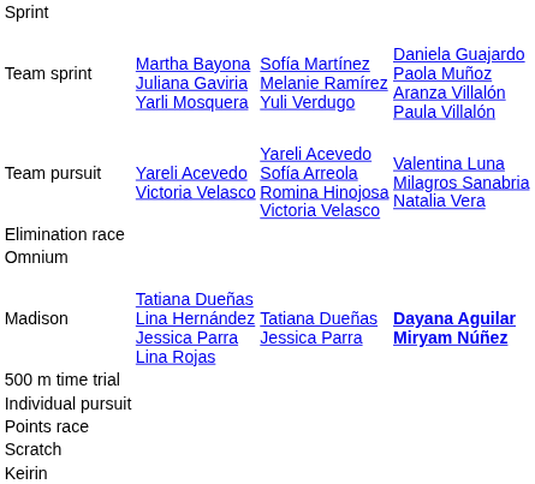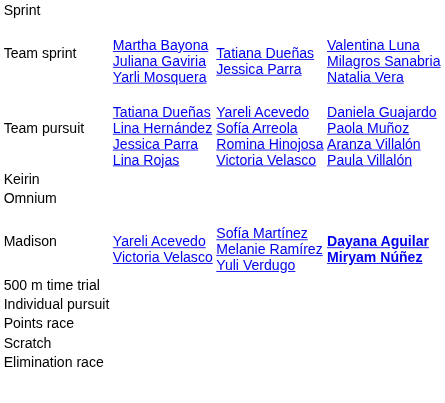 <table>
 <tr>
 <td>Sprint</td>
 <td></td>
 <td></td>
 <td></td>
 </tr>
 <tr>
 <td>Team sprint</td>
 <td><br><a href='#'>Martha Bayona</a><br><a href='#'>Juliana Gaviria</a><br><a href='#'>Yarli Mosquera</a></td>
-<td><br><a href='#'>Sofía Martínez</a><br><a href='#'>Melanie Ramírez</a><br><a href='#'>Yuli Verdugo</a></td>
+<td><br><a href='#'>Tatiana Dueñas</a><br><a href='#'>Jessica Parra</a></td>
+<td><br><a href='#'>Valentina Luna</a><br><a href='#'>Milagros Sanabria</a><br><a href='#'>Natalia Vera</a></td>
+</tr>
+<tr>
+<td>Team pursuit</td>
+<td valign="top"><br><a href='#'>Tatiana Dueñas</a><br><a href='#'>Lina Hernández</a><br><a href='#'>Jessica Parra</a><br><a href='#'>Lina Rojas</a></td>
+<td><br><a href='#'>Yareli Acevedo</a><br><a href='#'>Sofía Arreola</a><br><a href='#'>Romina Hinojosa</a><br><a href='#'>Victoria Velasco</a></td>
 <td valign="top"><br><a href='#'>Daniela Guajardo</a><br><a href='#'>Paola Muñoz</a><br><a href='#'>Aranza Villalón</a><br><a href='#'>Paula Villalón</a></td>
 </tr>
 <tr>
-<td>Team pursuit</td>
-<td><br><a href='#'>Yareli Acevedo</a><br><a href='#'>Victoria Velasco</a></td>
-<td><br><a href='#'>Yareli Acevedo</a><br><a href='#'>Sofía Arreola</a><br><a href='#'>Romina Hinojosa</a><br><a href='#'>Victoria Velasco</a></td>
-<td><br><a href='#'>Valentina Luna</a><br><a href='#'>Milagros Sanabria</a><br><a href='#'>Natalia Vera</a></td>
-</tr>
-<tr>
-<td>Elimination race</td>
+<td>Keirin</td>
 <td></td>
 <td></td>
 <td></td>
 </tr>
 <tr>
 <td>Omnium</td>
 <td></td>
 <td></td>
 <td></td>
 </tr>
 <tr>
 <td>Madison</td>
-<td valign="top"><br><a href='#'>Tatiana Dueñas</a><br><a href='#'>Lina Hernández</a><br><a href='#'>Jessica Parra</a><br><a href='#'>Lina Rojas</a></td>
-<td><br><a href='#'>Tatiana Dueñas</a><br><a href='#'>Jessica Parra</a></td>
+<td><br><a href='#'>Yareli Acevedo</a><br><a href='#'>Victoria Velasco</a></td>
+<td><br><a href='#'>Sofía Martínez</a><br><a href='#'>Melanie Ramírez</a><br><a href='#'>Yuli Verdugo</a></td>
 <td><strong><br><a href='#'>Dayana Aguilar</a><br><a href='#'>Miryam Núñez</a></strong></td>
 </tr>
 <tr>
 <td>500 m time trial</td>
 <td></td>
 <td></td>
 <td></td>
 </tr>
 <tr>
 <td>Individual pursuit</td>
 <td></td>
 <td></td>
 <td></td>
 </tr>
 <tr>
 <td>Points race</td>
 <td></td>
 <td></td>
 <td></td>
 </tr>
 <tr>
 <td>Scratch</td>
 <td></td>
 <td></td>
 <td></td>
 </tr>
 <tr>
-<td>Keirin</td>
+<td>Elimination race</td>
 <td></td>
 <td></td>
 <td></td>
 </tr>
 </table>
